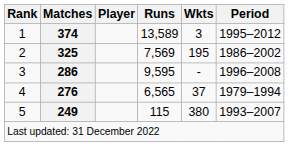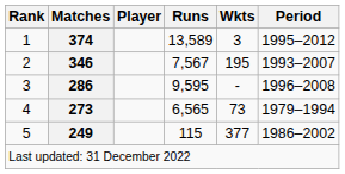 <table class="wikitable plainrowheaders sortable">
 <tr>
 <th scope=col>Rank</th>
 <th scope=col>Matches</th>
 <th scope=col>Player</th>
 <th scope=col>Runs</th>
 <th scope=col>Wkts</th>
 <th scope=col>Period</th>
 </tr>
 <tr>
 <td align=center>1</td>
 <th scope=row style=text-align:center;>374</th>
 <td></td>
 <td align=center>13,589</td>
 <td align=center>3</td>
 <td>1995–2012</td>
 </tr>
 <tr>
 <td align=center>2</td>
-<th scope=row style=text-align:center;>325</th>
+<th scope=row style=text-align:center;>346</th>
 <td></td>
-<td align=center>7,569</td>
+<td align=center>7,567</td>
 <td align=center>195</td>
-<td>1986–2002</td>
+<td>1993–2007</td>
 </tr>
 <tr>
 <td align=center>3</td>
 <th scope=row style=text-align:center;>286</th>
 <td></td>
 <td align=center>9,595</td>
 <td align=center>-</td>
 <td>1996–2008</td>
 </tr>
 <tr>
 <td align=center>4</td>
-<th scope=row style=text-align:center;>276</th>
+<th scope=row style=text-align:center;>273</th>
 <td></td>
 <td align=center>6,565</td>
-<td align=center>37</td>
+<td align=center>73</td>
 <td>1979–1994</td>
 </tr>
 <tr>
 <td align=center>5</td>
 <th scope=row style=text-align:center;>249</th>
 <td></td>
 <td align=center>115</td>
-<td align=center>380</td>
-<td>1993–2007</td>
+<td align=center>377</td>
+<td>1986–2002</td>
 </tr>
 <tr class=sortbottom>
 <td colspan=6><small>Last updated: 31 December 2022</small></td>
 </tr>
 </table>
